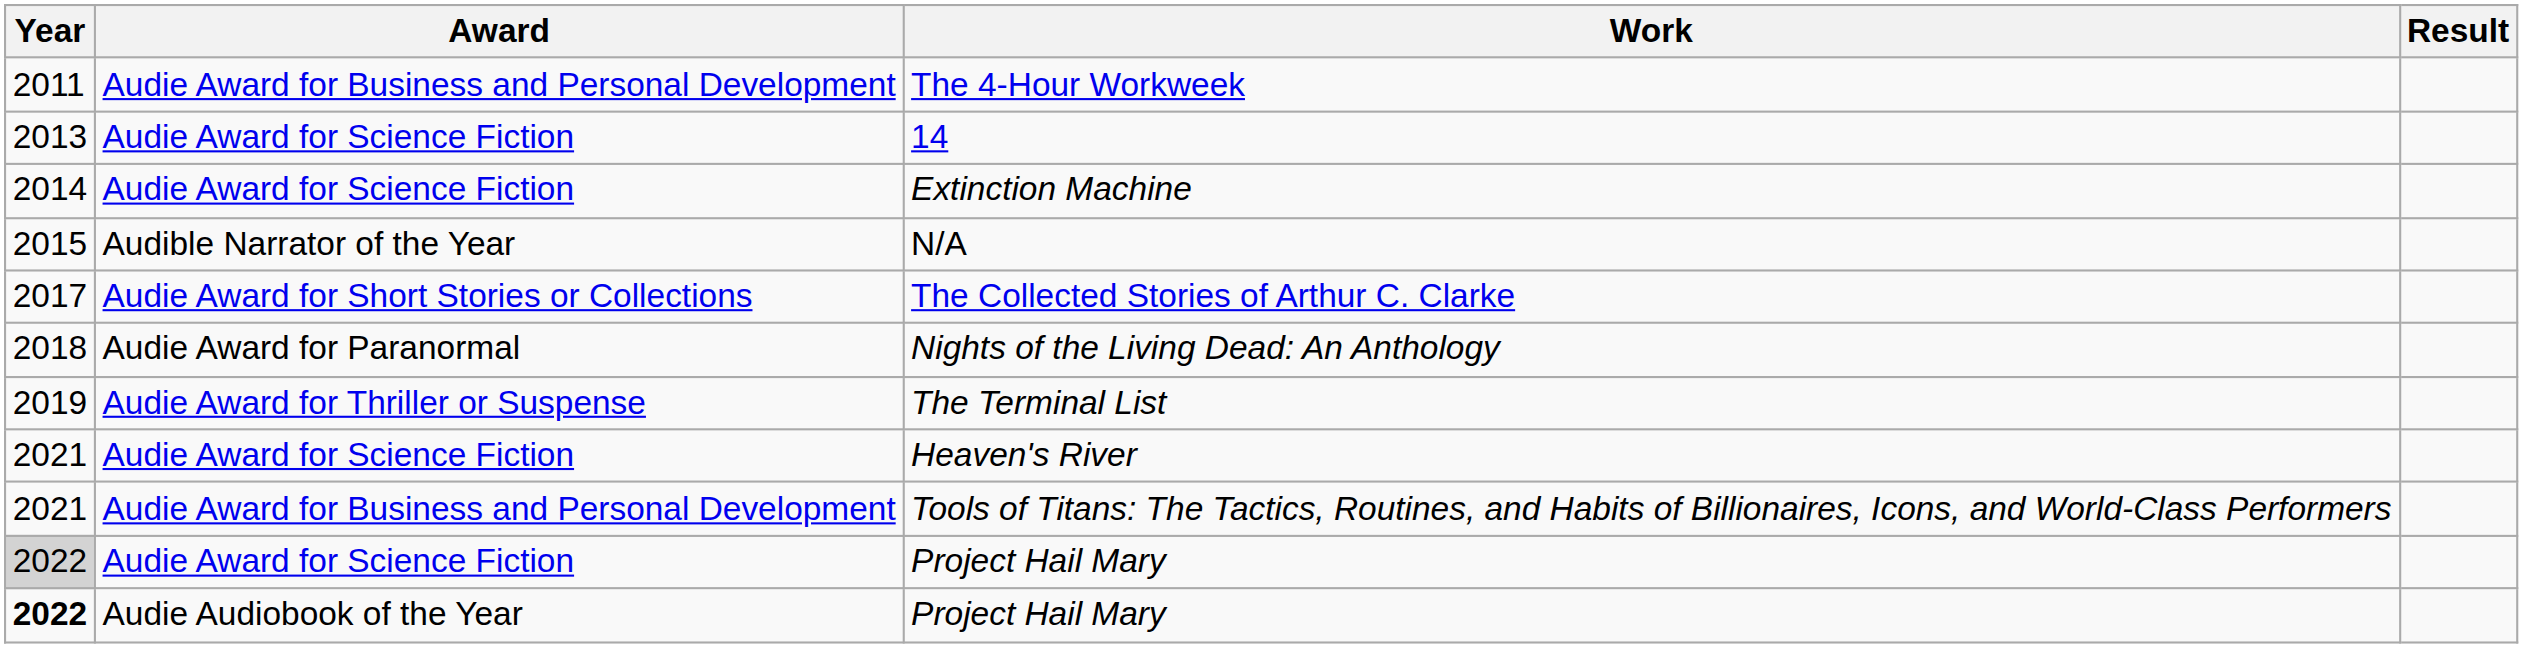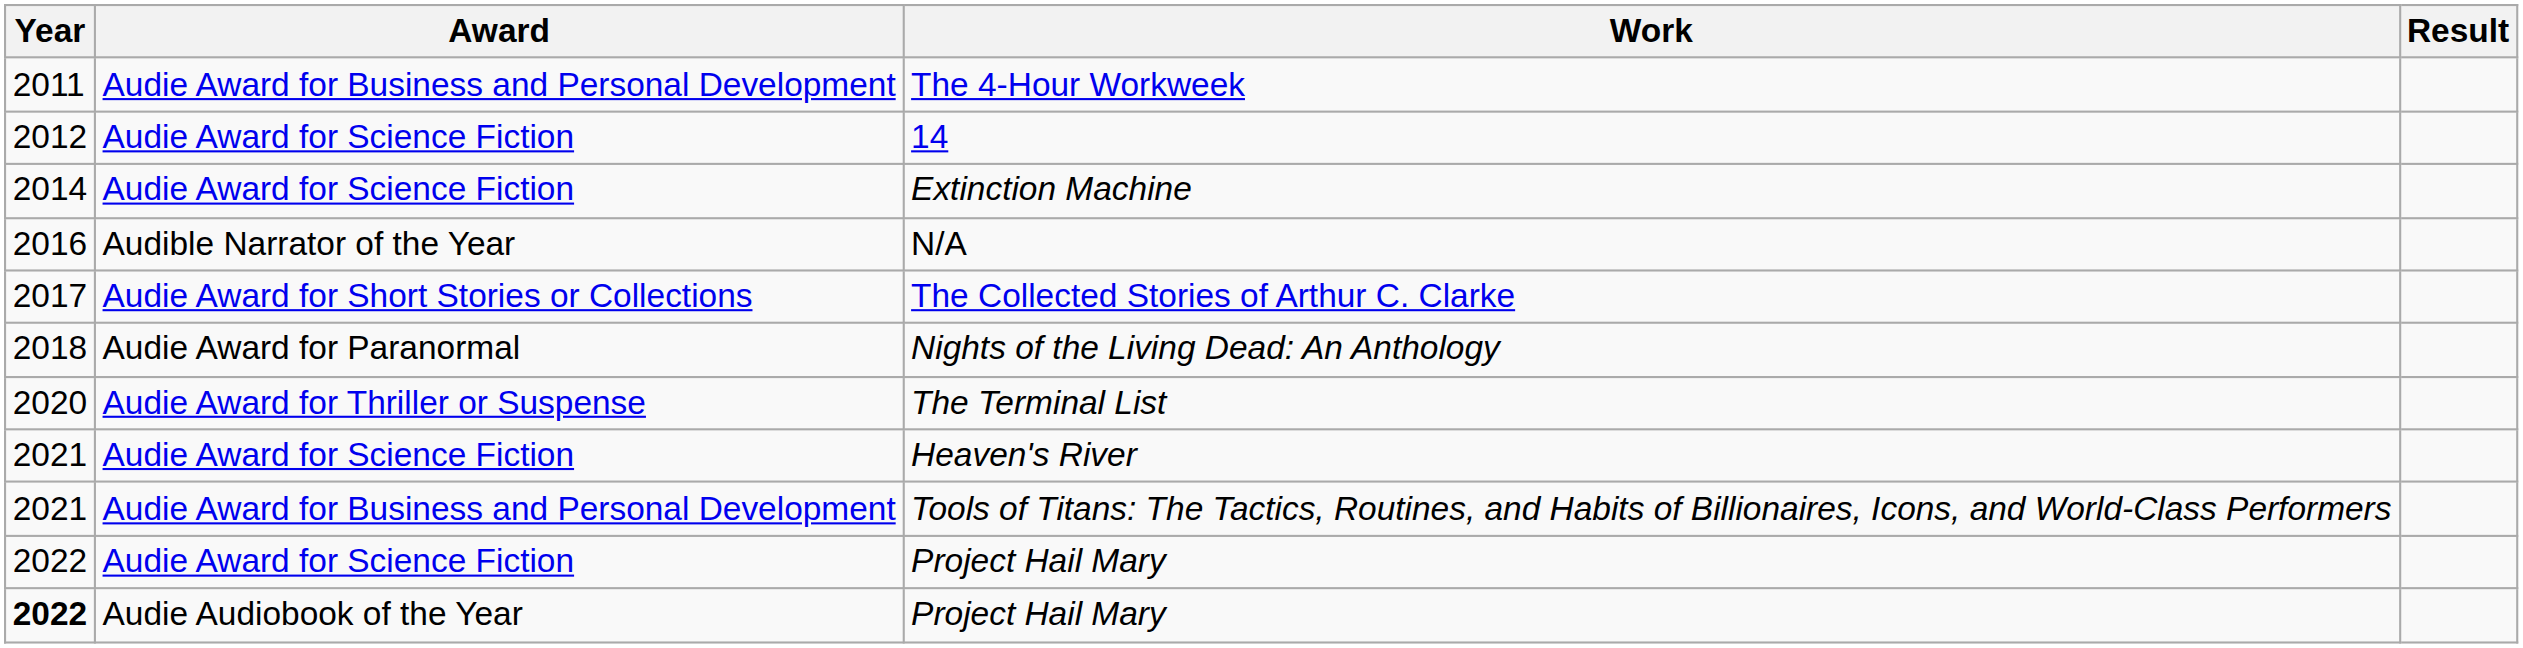 <table class="wikitable sortable">
 <tr>
 <th>Year</th>
 <th>Award</th>
 <th>Work</th>
 <th>Result</th>
 </tr>
 <tr>
 <td>2011</td>
 <td><a href='#'>Audie Award for Business and Personal Development</a></td>
 <td><a href='#'>The 4-Hour Workweek</a></td>
 <td></td>
 </tr>
 <tr>
-<td>2013</td>
+<td>2012</td>
 <td><a href='#'>Audie Award for Science Fiction</a></td>
 <td><a href='#'>14</a></td>
 <td></td>
 </tr>
 <tr>
 <td>2014</td>
 <td><a href='#'>Audie Award for Science Fiction</a></td>
 <td><em>Extinction Machine</em></td>
 <td></td>
 </tr>
 <tr>
-<td>2015</td>
+<td>2016</td>
 <td>Audible Narrator of the Year</td>
 <td>N/A</td>
 <td></td>
 </tr>
 <tr>
 <td>2017</td>
 <td><a href='#'>Audie Award for Short Stories or Collections</a></td>
 <td><a href='#'>The Collected Stories of Arthur C. Clarke</a></td>
 <td></td>
 </tr>
 <tr>
 <td>2018</td>
 <td>Audie Award for Paranormal</td>
 <td><em>Nights of the Living Dead: An Anthology</em></td>
 <td></td>
 </tr>
 <tr>
-<td>2019</td>
+<td>2020</td>
 <td><a href='#'>Audie Award for Thriller or Suspense</a></td>
 <td><em>The Terminal List</em></td>
 <td></td>
 </tr>
 <tr>
 <td>2021</td>
 <td><a href='#'>Audie Award for Science Fiction</a></td>
 <td><em>Heaven's River</em></td>
 <td></td>
 </tr>
 <tr>
 <td>2021</td>
 <td><a href='#'>Audie Award for Business and Personal Development</a></td>
 <td><em>Tools of Titans: The Tactics, Routines, and Habits of Billionaires, Icons, and World-Class Performers</em></td>
 <td></td>
 </tr>
 <tr>
-<td style="background: lightgrey;">2022</td>
+<td>2022</td>
 <td><a href='#'>Audie Award for Science Fiction</a></td>
 <td><em>Project Hail Mary</em></td>
 <td></td>
 </tr>
 <tr>
 <td><strong>2022</strong></td>
 <td>Audie Audiobook of the Year</td>
 <td><em>Project Hail Mary</em></td>
 <td></td>
 </tr>
 </table>
